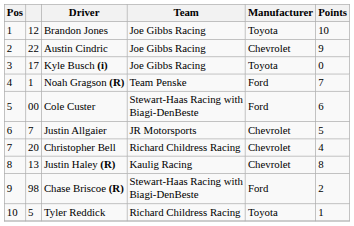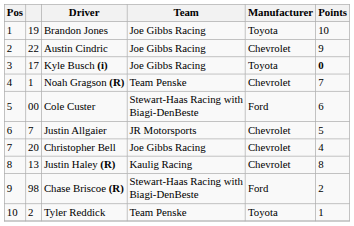 <table class="wikitable" style="font-size:98%">
 <tr>
 <th>Pos</th>
 <th></th>
 <th>Driver</th>
 <th>Team</th>
 <th>Manufacturer</th>
 <th>Points</th>
 </tr>
 <tr>
 <td>1</td>
-<td>12</td>
+<td>19</td>
 <td>Brandon Jones</td>
 <td>Joe Gibbs Racing</td>
 <td>Toyota</td>
 <td>10</td>
 </tr>
 <tr>
 <td>2</td>
 <td>22</td>
 <td>Austin Cindric</td>
 <td>Joe Gibbs Racing</td>
 <td>Chevrolet</td>
 <td>9</td>
 </tr>
 <tr>
 <td>3</td>
 <td>17</td>
 <td>Kyle Busch <strong>(i)</strong></td>
 <td>Joe Gibbs Racing</td>
 <td>Toyota</td>
-<td>0</td>
+<td><strong>0</strong></td>
 </tr>
 <tr>
 <td>4</td>
 <td>1</td>
 <td>Noah Gragson <strong>(R)</strong></td>
 <td>Team Penske</td>
-<td>Ford</td>
+<td>Chevrolet</td>
 <td>7</td>
 </tr>
 <tr>
 <td>5</td>
 <td>00</td>
 <td>Cole Custer</td>
 <td>Stewart-Haas Racing with<br>Biagi-DenBeste</td>
 <td>Ford</td>
 <td>6</td>
 </tr>
 <tr>
 <td>6</td>
 <td>7</td>
 <td>Justin Allgaier</td>
 <td>JR Motorsports</td>
 <td>Chevrolet</td>
 <td>5</td>
 </tr>
 <tr>
 <td>7</td>
 <td>20</td>
 <td>Christopher Bell</td>
-<td>Richard Childress Racing</td>
+<td>Joe Gibbs Racing</td>
 <td>Chevrolet</td>
 <td>4</td>
 </tr>
 <tr>
 <td>8</td>
 <td>13</td>
 <td>Justin Haley <strong>(R)</strong></td>
 <td>Kaulig Racing</td>
 <td>Chevrolet</td>
 <td>8</td>
 </tr>
 <tr>
 <td>9</td>
 <td>98</td>
 <td>Chase Briscoe <strong>(R)</strong></td>
 <td>Stewart-Haas Racing with<br>Biagi-DenBeste</td>
 <td>Ford</td>
 <td>2</td>
 </tr>
 <tr>
 <td>10</td>
-<td>5</td>
+<td>2</td>
 <td>Tyler Reddick</td>
-<td>Richard Childress Racing</td>
+<td>Team Penske</td>
 <td>Toyota</td>
 <td>1</td>
 </tr>
 <tr>
 </tr>
 </table>
